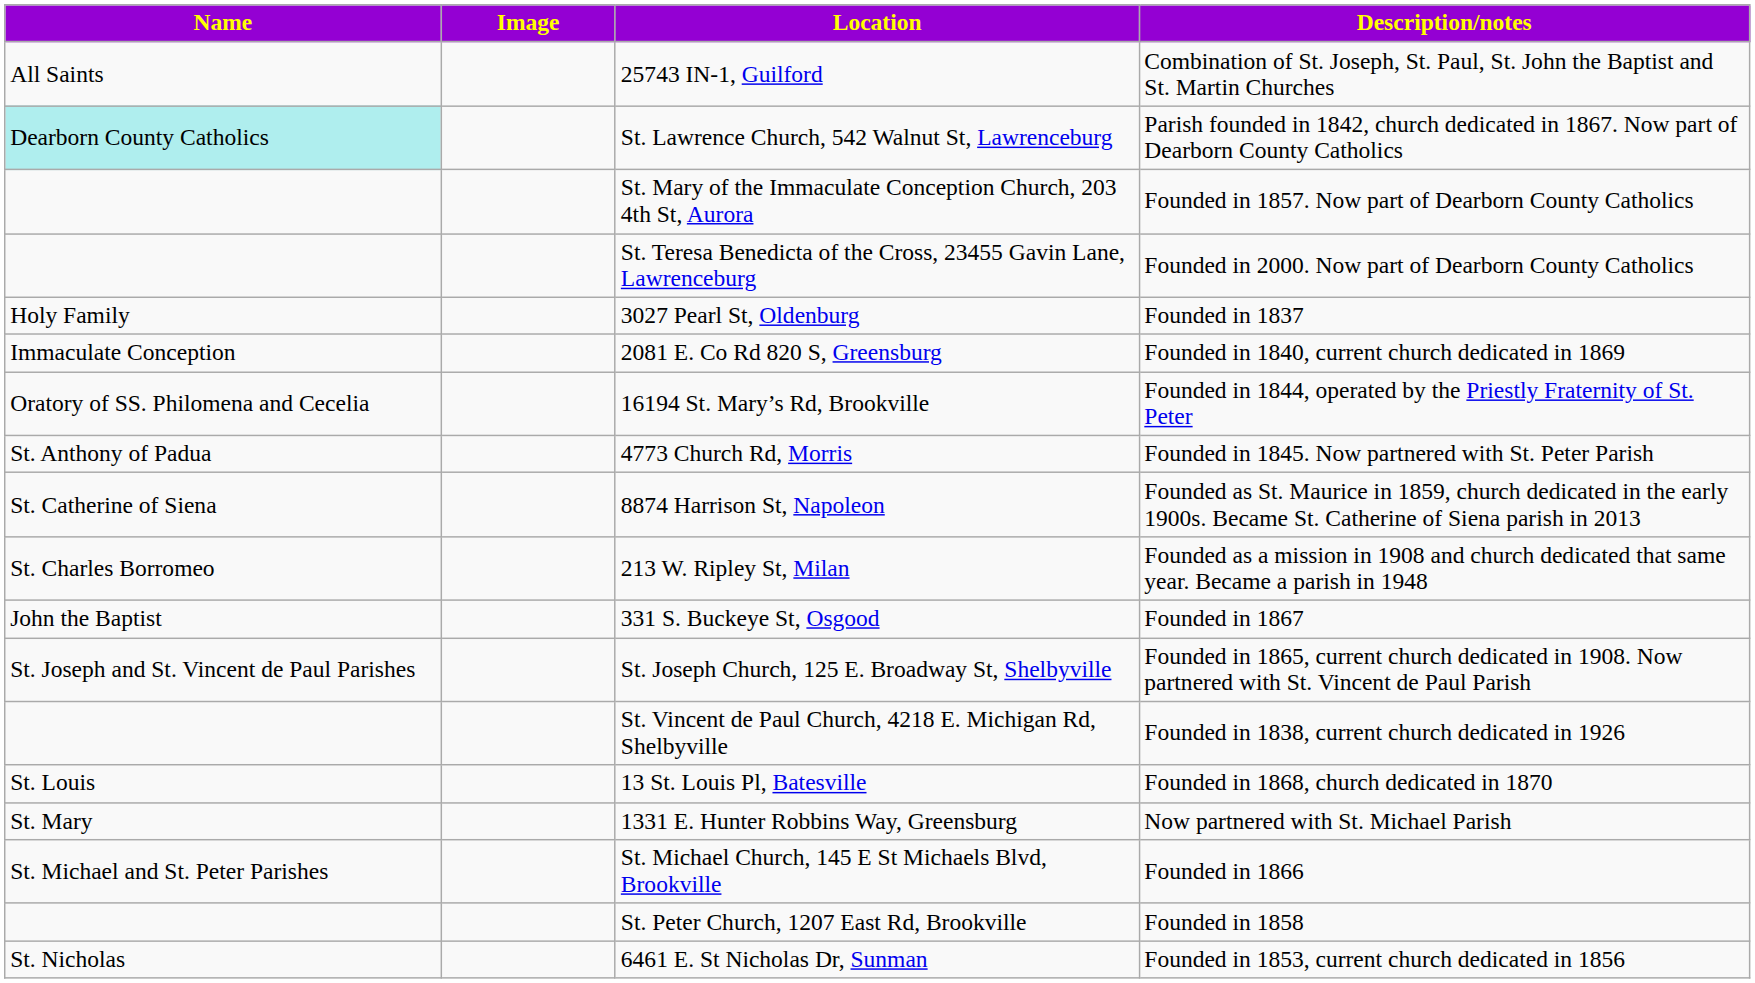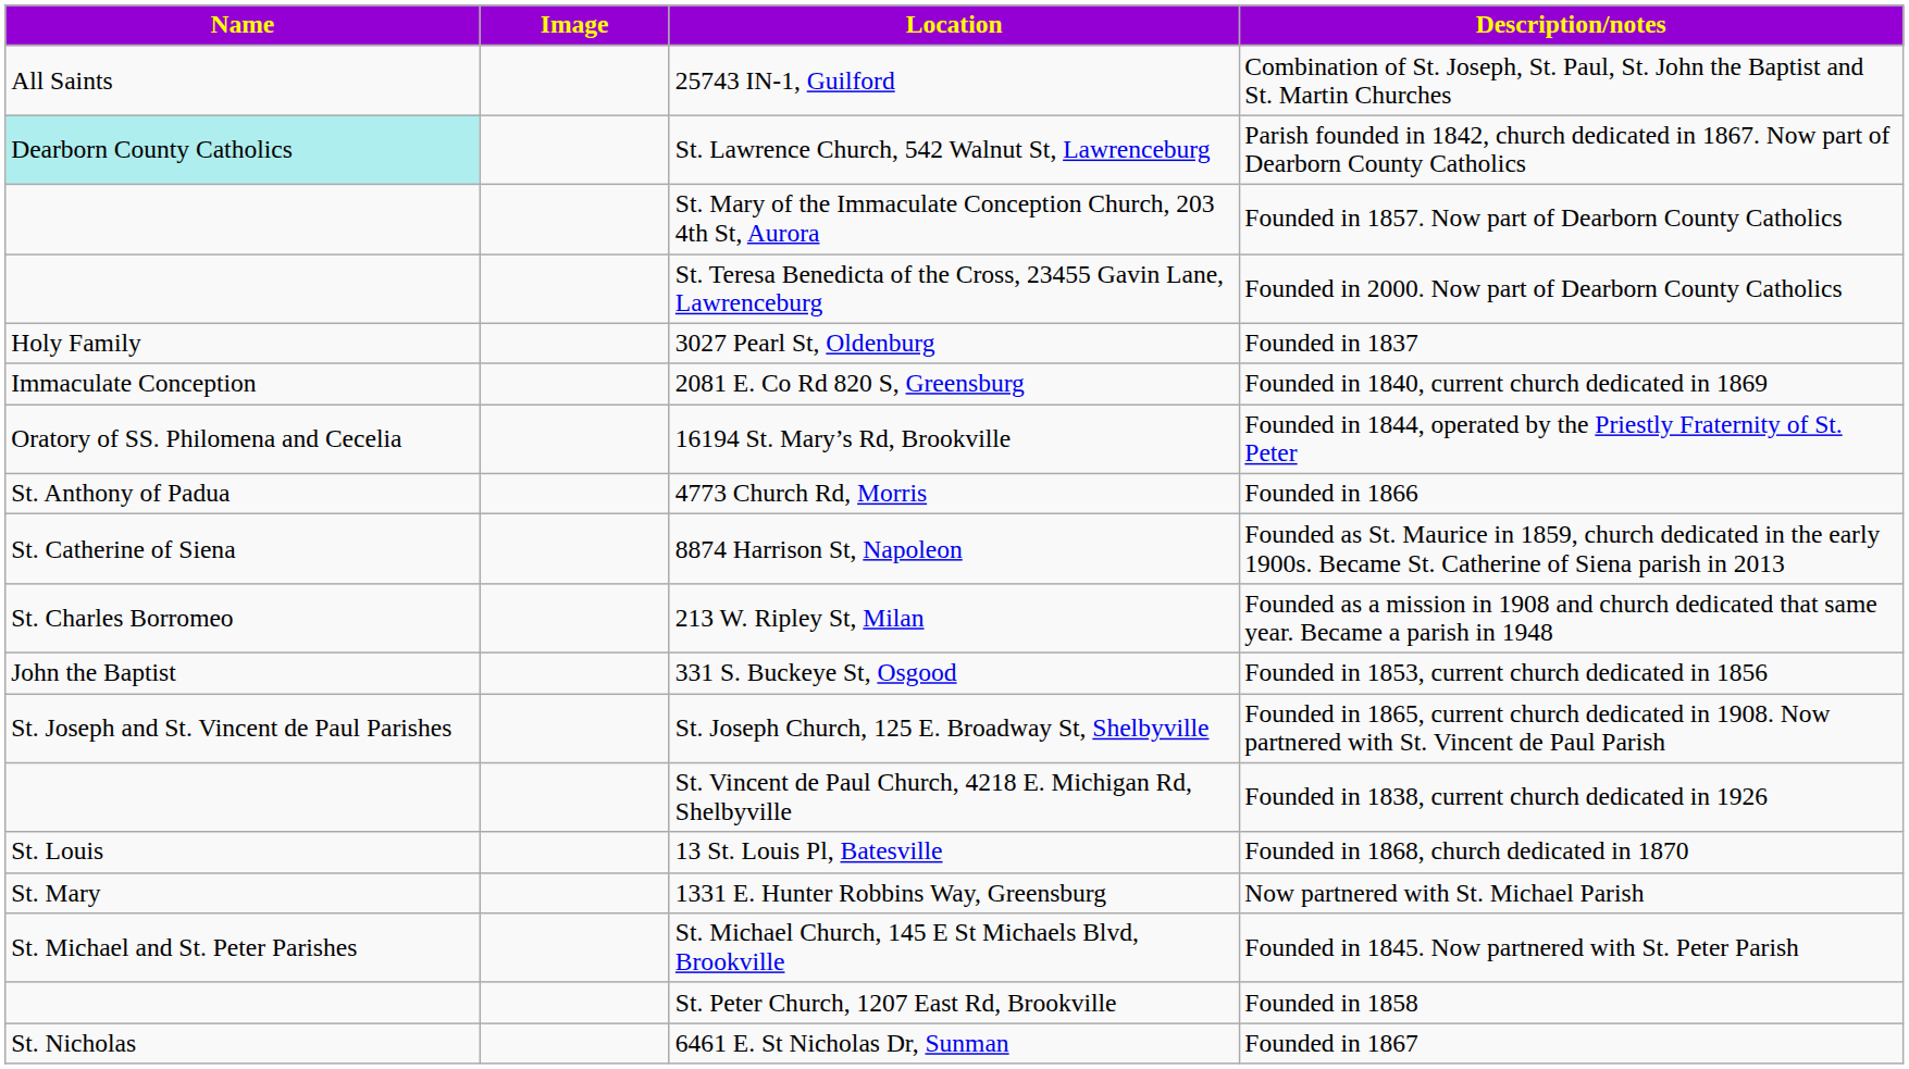 <table class="wikitable sortable" style="width:75%">
 <tr>
 <th style="background:darkviolet; color:yellow;" width="25%"><strong>Name</strong></th>
 <th style="background:darkviolet; color:yellow;" width="10%">Image</th>
 <th style="background:darkviolet; color:yellow;" width="30%"><strong>Location</strong></th>
 <th style="background:darkviolet; color:yellow;" width="35%"><strong>Description/notes</strong></th>
 </tr>
 <tr>
 <td>All Saints</td>
 <td></td>
 <td>25743 IN-1, <a href='#'>Guilford</a></td>
 <td>Combination of St. Joseph, St. Paul, St. John the Baptist and St. Martin Churches</td>
 </tr>
 <tr>
 <td style="background: paleturquoise;">Dearborn County Catholics</td>
 <td></td>
 <td>St. Lawrence Church, 542 Walnut St, <a href='#'>Lawrenceburg</a></td>
 <td>Parish founded in 1842, church dedicated in 1867. Now part of Dearborn County Catholics</td>
 </tr>
 <tr>
 <td></td>
 <td></td>
 <td>St. Mary of the Immaculate Conception Church, 203 4th St, <a href='#'>Aurora</a></td>
 <td>Founded in 1857. Now part of Dearborn County Catholics</td>
 </tr>
 <tr>
 <td></td>
 <td></td>
 <td>St. Teresa Benedicta of the Cross, 23455 Gavin Lane, <a href='#'>Lawrenceburg</a></td>
 <td>Founded in 2000. Now part of Dearborn County Catholics</td>
 </tr>
 <tr>
 <td>Holy Family</td>
 <td></td>
 <td>3027 Pearl St, <a href='#'>Oldenburg</a></td>
 <td>Founded in 1837</td>
 </tr>
 <tr>
 <td>Immaculate Conception</td>
 <td></td>
 <td>2081 E. Co Rd 820 S, <a href='#'>Greensburg</a></td>
 <td>Founded in 1840, current church dedicated in 1869</td>
 </tr>
 <tr>
 <td>Oratory of SS. Philomena and Cecelia</td>
 <td></td>
 <td>16194 St. Mary’s Rd, Brookville</td>
 <td>Founded in 1844, operated by the <a href='#'>Priestly Fraternity of St. Peter</a></td>
 </tr>
 <tr>
 <td>St. Anthony of Padua</td>
 <td></td>
 <td>4773 Church Rd, <a href='#'>Morris</a></td>
-<td>Founded in 1845. Now partnered with St. Peter Parish</td>
+<td>Founded in 1866</td>
 </tr>
 <tr>
 <td>St. Catherine of Siena</td>
 <td></td>
 <td>8874 Harrison St, <a href='#'>Napoleon</a></td>
 <td>Founded as St. Maurice in 1859, church dedicated in the early 1900s. Became St. Catherine of Siena parish in 2013</td>
 </tr>
 <tr>
 <td>St. Charles Borromeo</td>
 <td></td>
 <td>213 W. Ripley St, <a href='#'>Milan</a></td>
 <td>Founded as a mission in 1908 and church dedicated that same year. Became a parish in 1948</td>
 </tr>
 <tr>
 <td>John the Baptist</td>
 <td></td>
 <td>331 S. Buckeye St, <a href='#'>Osgood</a></td>
-<td>Founded in 1867</td>
+<td>Founded in 1853, current church dedicated in 1856</td>
 </tr>
 <tr>
 <td>St. Joseph and St. Vincent de Paul Parishes</td>
 <td></td>
 <td>St. Joseph Church, 125 E. Broadway St, <a href='#'>Shelbyville</a></td>
 <td>Founded in 1865, current church dedicated in 1908. Now partnered with St. Vincent de Paul Parish</td>
 </tr>
 <tr>
 <td></td>
 <td></td>
 <td>St. Vincent de Paul Church, 4218 E. Michigan Rd, Shelbyville</td>
 <td>Founded in 1838, current church dedicated in 1926</td>
 </tr>
 <tr>
 <td>St. Louis</td>
 <td></td>
 <td>13 St. Louis Pl, <a href='#'>Batesville</a></td>
 <td>Founded in 1868, church dedicated in 1870</td>
 </tr>
 <tr>
 <td>St. Mary</td>
 <td></td>
 <td>1331 E. Hunter Robbins Way, Greensburg</td>
 <td>Now partnered with St. Michael Parish</td>
 </tr>
 <tr>
 <td>St. Michael and St. Peter Parishes</td>
 <td></td>
 <td>St. Michael Church, 145 E St Michaels Blvd, <a href='#'>Brookville</a></td>
-<td>Founded in 1866</td>
+<td>Founded in 1845. Now partnered with St. Peter Parish</td>
 </tr>
 <tr>
 <td></td>
 <td></td>
 <td>St. Peter Church, 1207 East Rd, Brookville</td>
 <td>Founded in 1858</td>
 </tr>
 <tr>
 <td>St. Nicholas</td>
 <td></td>
 <td>6461 E. St Nicholas Dr, <a href='#'>Sunman</a></td>
-<td>Founded in 1853, current church dedicated in 1856</td>
+<td>Founded in 1867</td>
 </tr>
 </table>
